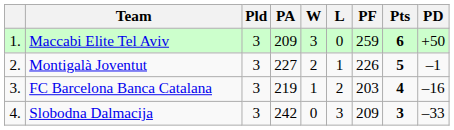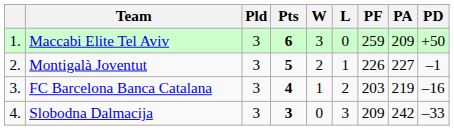 <table class=wikitable style="text-align:center">
 <tr>
 <th width=15></th>
 <th width=220>Team</th>
 <th width=20>Pld</th>
-<th width=20>PA</th>
+<th width=30>Pts</th>
 <th width=20>W</th>
 <th width=20>L</th>
 <th width=20>PF</th>
-<th width=30>Pts</th>
+<th width=20>PA</th>
 <th width=25>PD</th>
 </tr>
 <tr style="background: #ccffcc;">
 <td>1.</td>
 <td align=left> <a href='#'>Maccabi Elite Tel Aviv</a></td>
 <td>3</td>
-<td>209</td>
+<td><strong>6</strong></td>
 <td>3</td>
 <td>0</td>
 <td>259</td>
-<td><strong>6</strong></td>
+<td>209</td>
 <td>+50</td>
 </tr>
 <tr>
 <td>2.</td>
 <td align=left> <a href='#'>Montigalà Joventut</a></td>
 <td>3</td>
-<td>227</td>
+<td><strong>5</strong></td>
 <td>2</td>
 <td>1</td>
 <td>226</td>
-<td><strong>5</strong></td>
+<td>227</td>
 <td>–1</td>
 </tr>
 <tr>
 <td>3.</td>
 <td align=left> <a href='#'>FC Barcelona Banca Catalana</a></td>
 <td>3</td>
-<td>219</td>
+<td><strong>4</strong></td>
 <td>1</td>
 <td>2</td>
 <td>203</td>
-<td><strong>4</strong></td>
+<td>219</td>
 <td>–16</td>
 </tr>
 <tr>
 <td>4.</td>
 <td align=left> <a href='#'>Slobodna Dalmacija</a></td>
 <td>3</td>
-<td>242</td>
+<td><strong>3</strong></td>
 <td>0</td>
 <td>3</td>
 <td>209</td>
-<td><strong>3</strong></td>
+<td>242</td>
 <td>–33</td>
 </tr>
 </table>
